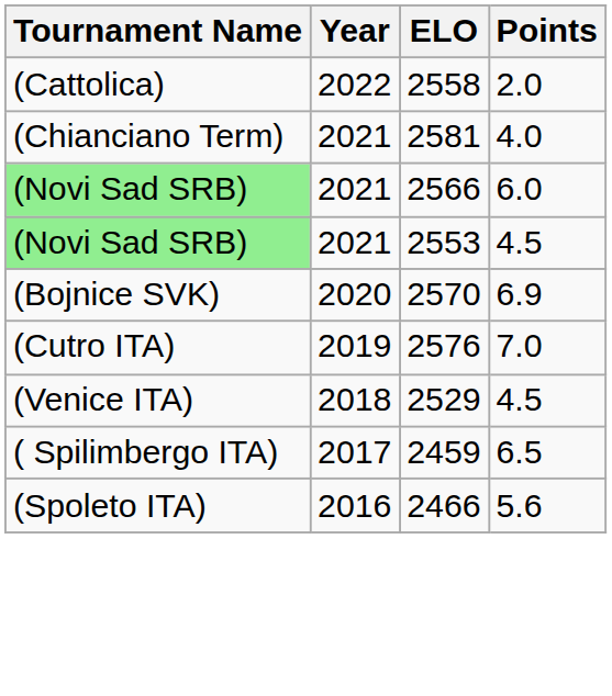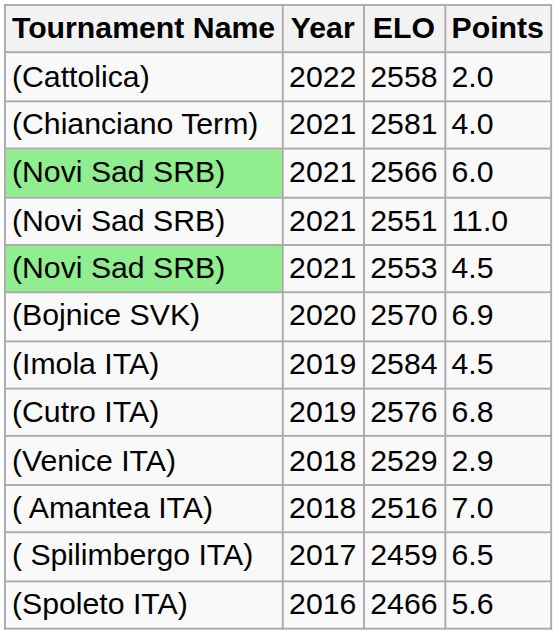 <table class="wikitable">
 <tr>
 <th>Tournament Name</th>
 <th>Year</th>
 <th>ELO</th>
 <th>Points</th>
 </tr>
 <tr>
 <td> (Cattolica)</td>
 <td>2022</td>
 <td>2558</td>
 <td>2.0</td>
 </tr>
 <tr>
 <td> (Chianciano Term)</td>
 <td>2021</td>
 <td>2581</td>
 <td>4.0</td>
 </tr>
 <tr>
 <td style="background: lightgreen;">(Novi Sad SRB)</td>
 <td>2021</td>
 <td>2566</td>
 <td>6.0</td>
 </tr>
 <tr>
+<td>(Novi Sad SRB)</td>
+<td>2021</td>
+<td>2551</td>
+<td>11.0</td>
+</tr>
+<tr>
 <td style="background: lightgreen;">(Novi Sad SRB)</td>
 <td>2021</td>
 <td>2553</td>
 <td>4.5</td>
 </tr>
 <tr>
 <td>(Bojnice SVK)</td>
 <td>2020</td>
 <td>2570</td>
 <td>6.9</td>
 </tr>
 <tr>
+<td>(Imola ITA)</td>
+<td>2019</td>
+<td>2584</td>
+<td>4.5</td>
+</tr>
+<tr>
 <td>(Cutro ITA)</td>
 <td>2019</td>
 <td>2576</td>
-<td>7.0</td>
+<td>6.8</td>
 </tr>
 <tr>
 <td>(Venice ITA)</td>
 <td>2018</td>
 <td>2529</td>
-<td>4.5</td>
+<td>2.9</td>
+</tr>
+<tr>
+<td>( Amantea ITA)</td>
+<td>2018</td>
+<td>2516</td>
+<td>7.0</td>
 </tr>
 <tr>
 <td>( Spilimbergo ITA)</td>
 <td>2017</td>
 <td>2459</td>
 <td>6.5</td>
 </tr>
 <tr>
 <td>(Spoleto ITA)</td>
 <td>2016</td>
 <td>2466</td>
 <td>5.6</td>
 </tr>
 </table>
